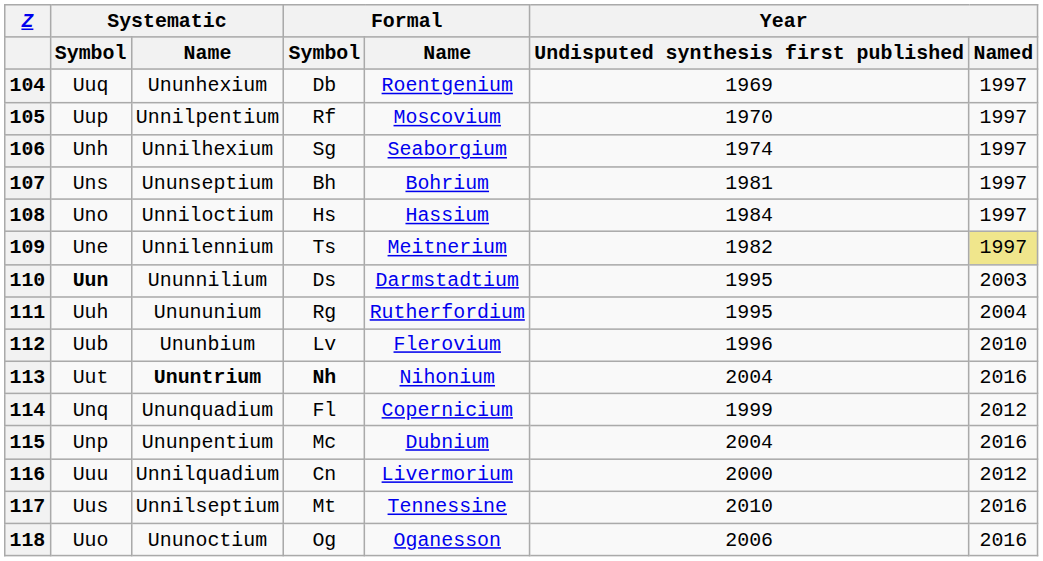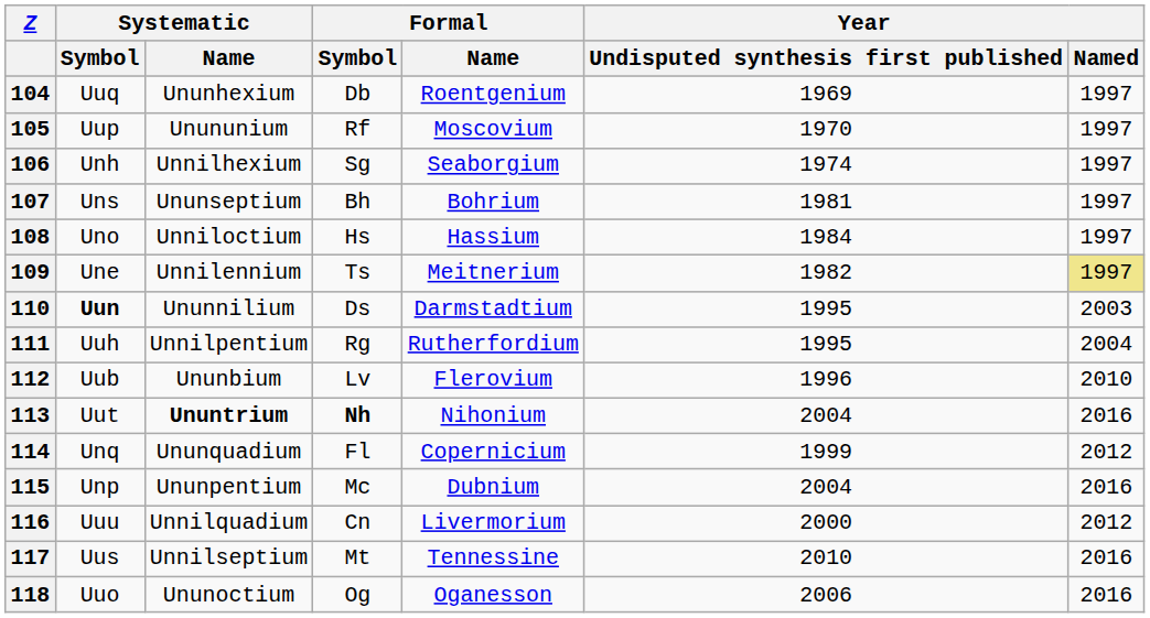 <table class="wikitable sortable" style="text-align:center">
 <tr>
 <th rowspan=1><em><a href='#'>Z</a></em></th>
 <th colspan=2>Systematic</th>
 <th colspan=2>Formal</th>
 <th colspan=2>Year</th>
 </tr>
 <tr>
 <th></th>
 <th>Symbol</th>
 <th>Name</th>
 <th>Symbol</th>
 <th>Name</th>
 <th>Undisputed synthesis first published</th>
 <th>Named</th>
 </tr>
 <tr>
 <th>104</th>
 <td>Uuq</td>
 <td>Ununhexium</td>
 <td>Db</td>
 <td><a href='#'>Roentgenium</a></td>
 <td>1969</td>
 <td>1997</td>
 </tr>
 <tr>
 <th>105</th>
 <td>Uup</td>
-<td>Unnilpentium</td>
+<td>Unununium</td>
 <td>Rf</td>
 <td><a href='#'>Moscovium</a></td>
 <td>1970</td>
 <td>1997</td>
 </tr>
 <tr>
 <th>106</th>
 <td>Unh</td>
 <td>Unnilhexium</td>
 <td>Sg</td>
 <td><a href='#'>Seaborgium</a></td>
 <td>1974</td>
 <td>1997</td>
 </tr>
 <tr>
 <th>107</th>
 <td>Uns</td>
 <td>Ununseptium</td>
 <td>Bh</td>
 <td><a href='#'>Bohrium</a></td>
 <td>1981</td>
 <td>1997</td>
 </tr>
 <tr>
 <th>108</th>
 <td>Uno</td>
 <td>Unniloctium</td>
 <td>Hs</td>
 <td><a href='#'>Hassium</a></td>
 <td>1984</td>
 <td>1997</td>
 </tr>
 <tr>
 <th>109</th>
 <td>Une</td>
 <td>Unnilennium</td>
 <td>Ts</td>
 <td><a href='#'>Meitnerium</a></td>
 <td>1982</td>
 <td style="background: khaki;">1997</td>
 </tr>
 <tr>
 <th>110</th>
 <td><strong>Uun</strong></td>
 <td>Ununnilium</td>
 <td>Ds</td>
 <td><a href='#'>Darmstadtium</a></td>
 <td>1995</td>
 <td>2003</td>
 </tr>
 <tr>
 <th>111</th>
 <td>Uuh</td>
-<td>Unununium</td>
+<td>Unnilpentium</td>
 <td>Rg</td>
 <td><a href='#'>Rutherfordium</a></td>
 <td>1995</td>
 <td>2004</td>
 </tr>
 <tr>
 <th>112</th>
 <td>Uub</td>
 <td>Ununbium</td>
 <td>Lv</td>
 <td><a href='#'>Flerovium</a></td>
 <td>1996</td>
 <td>2010</td>
 </tr>
 <tr>
 <th>113</th>
 <td>Uut</td>
 <td><strong>Ununtrium</strong></td>
 <td><strong>Nh</strong></td>
 <td><a href='#'>Nihonium</a></td>
 <td>2004</td>
 <td>2016</td>
 </tr>
 <tr>
 <th>114</th>
 <td>Unq</td>
 <td>Ununquadium</td>
 <td>Fl</td>
 <td><a href='#'>Copernicium</a></td>
 <td>1999</td>
 <td>2012</td>
 </tr>
 <tr>
 <th>115</th>
 <td>Unp</td>
 <td>Ununpentium</td>
 <td>Mc</td>
 <td><a href='#'>Dubnium</a></td>
 <td>2004</td>
 <td>2016</td>
 </tr>
 <tr>
 <th>116</th>
 <td>Uuu</td>
 <td>Unnilquadium</td>
 <td>Cn</td>
 <td><a href='#'>Livermorium</a></td>
 <td>2000</td>
 <td>2012</td>
 </tr>
 <tr>
 <th>117</th>
 <td>Uus</td>
 <td>Unnilseptium</td>
 <td>Mt</td>
 <td><a href='#'>Tennessine</a></td>
 <td>2010</td>
 <td>2016</td>
 </tr>
 <tr>
 <th>118</th>
 <td>Uuo</td>
 <td>Ununoctium</td>
 <td>Og</td>
 <td><a href='#'>Oganesson</a></td>
 <td>2006</td>
 <td>2016</td>
 </tr>
 </table>
